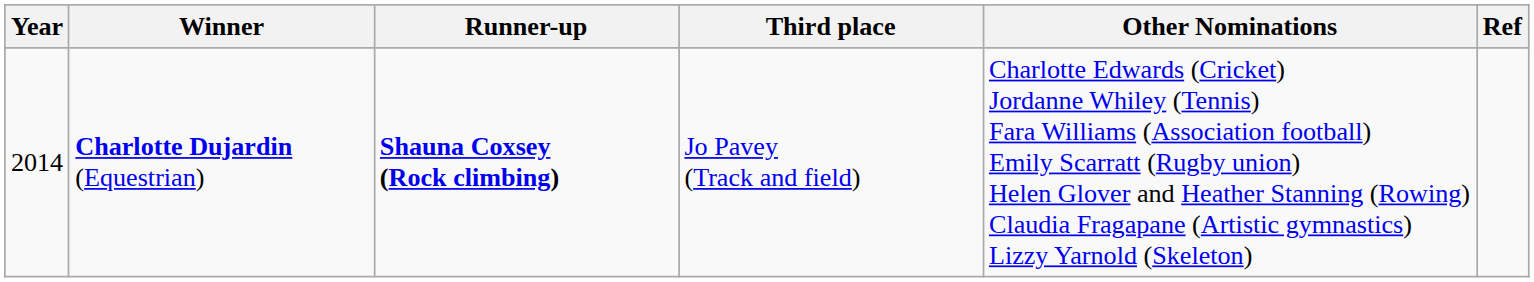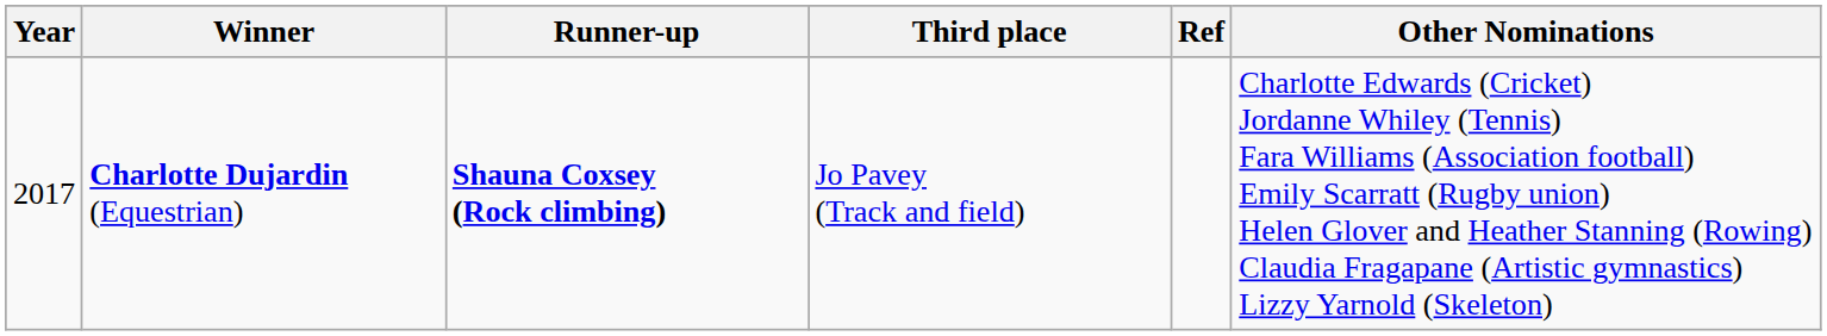 <table class="wikitable" style="font-size: 95%">
 <tr>
 <th style="width:15px;">Year</th>
 <th style="width:170px;">Winner</th>
 <th style="width:170px;">Runner-up</th>
 <th style="width:170px;">Third place</th>
+<th style="width:10px;">Ref</th>
 <th style="width:280px;">Other Nominations</th>
-<th style="width:10px;">Ref</th>
 </tr>
 <tr>
-<td>2014</td>
+<td>2017</td>
 <td><strong><a href='#'>Charlotte Dujardin</a></strong><br>(<a href='#'>Equestrian</a>)</td>
 <td><strong><a href='#'>Shauna Coxsey</a><br>(<a href='#'>Rock climbing</a>)</strong></td>
 <td><a href='#'>Jo Pavey</a><br>(<a href='#'>Track and field</a>)</td>
+<td><br><br><br></td>
 <td><a href='#'>Charlotte Edwards</a> (<a href='#'>Cricket</a>)<br><a href='#'>Jordanne Whiley</a> (<a href='#'>Tennis</a>)<br><a href='#'>Fara Williams</a> (<a href='#'>Association football</a>)<br><a href='#'>Emily Scarratt</a> (<a href='#'>Rugby union</a>)<br><a href='#'>Helen Glover</a> and <a href='#'>Heather Stanning</a> (<a href='#'>Rowing</a>)<br><a href='#'>Claudia Fragapane</a> (<a href='#'>Artistic gymnastics</a>)<br><a href='#'>Lizzy Yarnold</a> (<a href='#'>Skeleton</a>)</td>
-<td><br><br><br></td>
 </tr>
 </table>
